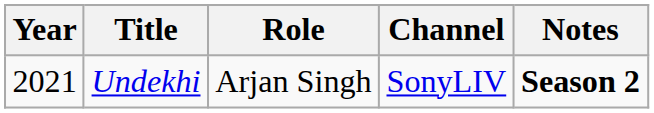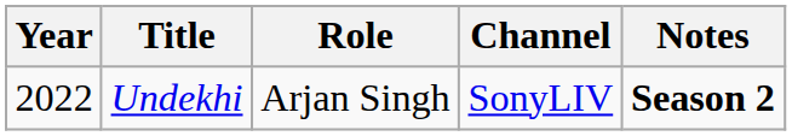 <table class="wikitable sortable">
 <tr>
 <th>Year</th>
 <th>Title</th>
 <th>Role</th>
 <th>Channel</th>
 <th>Notes</th>
 </tr>
 <tr>
-<td>2021</td>
+<td>2022</td>
 <td><em><a href='#'>Undekhi</a></em></td>
 <td>Arjan Singh</td>
 <td><a href='#'>SonyLIV</a></td>
 <td><strong>Season 2</strong></td>
 </tr>
 </table>
